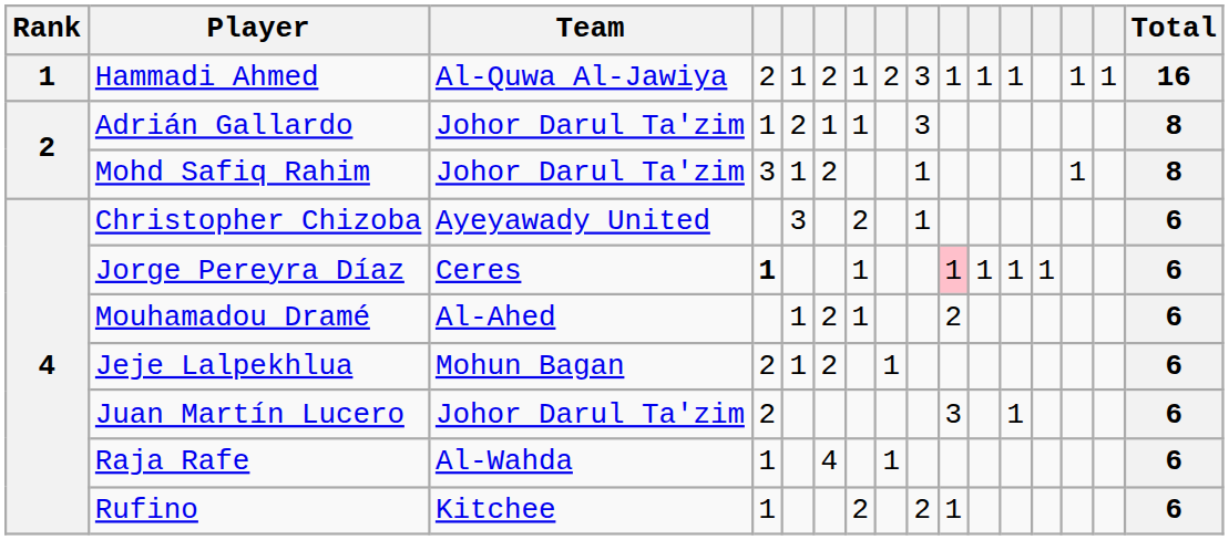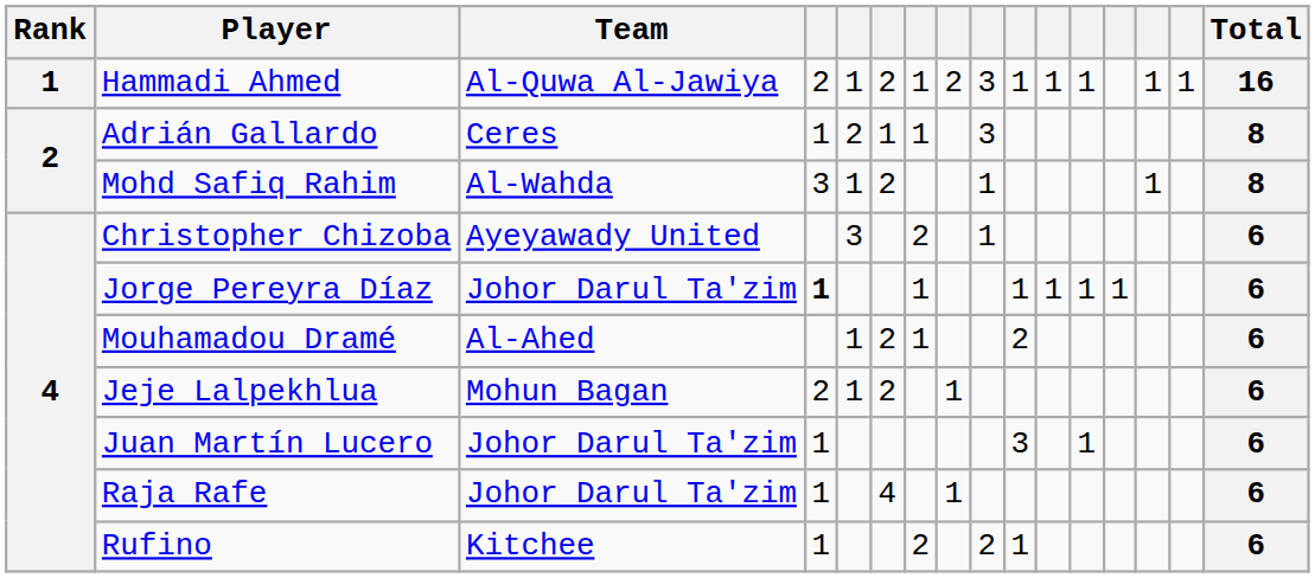 <table class="wikitable" style="text-align:center; font-size:90%">
 <tr>
 <th>Rank</th>
 <th>Player</th>
 <th>Team</th>
 <th></th>
 <th></th>
 <th></th>
 <th></th>
 <th></th>
 <th></th>
 <th></th>
 <th></th>
 <th></th>
 <th></th>
 <th></th>
 <th></th>
 <th>Total</th>
 </tr>
 <tr>
 <th>1</th>
 <td align=left> <a href='#'>Hammadi Ahmed</a></td>
 <td align=left> <a href='#'>Al-Quwa Al-Jawiya</a></td>
 <td>2</td>
 <td>1</td>
 <td>2</td>
 <td>1</td>
 <td>2</td>
 <td>3</td>
 <td>1</td>
 <td>1</td>
 <td>1</td>
 <td></td>
 <td>1</td>
 <td>1</td>
 <th>16</th>
 </tr>
 <tr>
 <th rowspan=2>2</th>
 <td align=left> <a href='#'>Adrián Gallardo</a></td>
-<td align=left> <a href='#'>Johor Darul Ta'zim</a></td>
+<td align=left> <a href='#'>Ceres</a></td>
 <td>1</td>
 <td>2</td>
 <td>1</td>
 <td>1</td>
 <td></td>
 <td>3</td>
 <td></td>
 <td></td>
 <td></td>
 <td></td>
 <td></td>
 <td></td>
 <th>8</th>
 </tr>
 <tr>
 <td align=left> <a href='#'>Mohd Safiq Rahim</a></td>
-<td align=left> <a href='#'>Johor Darul Ta'zim</a></td>
+<td align=left> <a href='#'>Al-Wahda</a></td>
 <td>3</td>
 <td>1</td>
 <td>2</td>
 <td></td>
 <td></td>
 <td>1</td>
 <td></td>
 <td></td>
 <td></td>
 <td></td>
 <td>1</td>
 <td></td>
 <th>8</th>
 </tr>
 <tr>
 <th rowspan=7>4</th>
 <td align=left> <a href='#'>Christopher Chizoba</a></td>
 <td align=left> <a href='#'>Ayeyawady United</a></td>
 <td></td>
 <td>3</td>
 <td></td>
 <td>2</td>
 <td></td>
 <td>1</td>
 <td></td>
 <td></td>
 <td></td>
 <td></td>
 <td></td>
 <td></td>
 <th>6</th>
 </tr>
 <tr>
 <td align=left> <a href='#'>Jorge Pereyra Díaz</a></td>
-<td align=left> <a href='#'>Ceres</a></td>
+<td align=left> <a href='#'>Johor Darul Ta'zim</a></td>
 <td><strong>1</strong></td>
 <td></td>
 <td></td>
 <td>1</td>
 <td></td>
 <td></td>
-<td style="background: pink;">1</td>
+<td>1</td>
 <td>1</td>
 <td>1</td>
 <td>1</td>
 <td></td>
 <td></td>
 <th>6</th>
 </tr>
 <tr>
 <td align=left> <a href='#'>Mouhamadou Dramé</a></td>
 <td align=left> <a href='#'>Al-Ahed</a></td>
 <td></td>
 <td>1</td>
 <td>2</td>
 <td>1</td>
 <td></td>
 <td></td>
 <td>2</td>
 <td></td>
 <td></td>
 <td></td>
 <td></td>
 <td></td>
 <th>6</th>
 </tr>
 <tr>
 <td align=left> <a href='#'>Jeje Lalpekhlua</a></td>
 <td align=left> <a href='#'>Mohun Bagan</a></td>
 <td>2</td>
 <td>1</td>
 <td>2</td>
 <td></td>
 <td>1</td>
 <td></td>
 <td></td>
 <td></td>
 <td></td>
 <td></td>
 <td></td>
 <td></td>
 <th>6</th>
 </tr>
 <tr>
 <td align=left> <a href='#'>Juan Martín Lucero</a></td>
 <td align=left> <a href='#'>Johor Darul Ta'zim</a></td>
-<td>2</td>
+<td>1</td>
 <td></td>
 <td></td>
 <td></td>
 <td></td>
 <td></td>
 <td>3</td>
 <td></td>
 <td>1</td>
 <td></td>
 <td></td>
 <td></td>
 <th>6</th>
 </tr>
 <tr>
 <td align=left> <a href='#'>Raja Rafe</a></td>
-<td align=left> <a href='#'>Al-Wahda</a></td>
+<td align=left> <a href='#'>Johor Darul Ta'zim</a></td>
 <td>1</td>
 <td></td>
 <td>4</td>
 <td></td>
 <td>1</td>
 <td></td>
 <td></td>
 <td></td>
 <td></td>
 <td></td>
 <td></td>
 <td></td>
 <th>6</th>
 </tr>
 <tr>
 <td align=left> <a href='#'>Rufino</a></td>
 <td align=left> <a href='#'>Kitchee</a></td>
 <td>1</td>
 <td></td>
 <td></td>
 <td>2</td>
 <td></td>
 <td>2</td>
 <td>1</td>
 <td></td>
 <td></td>
 <td></td>
 <td></td>
 <td></td>
 <th>6</th>
 </tr>
 </table>
